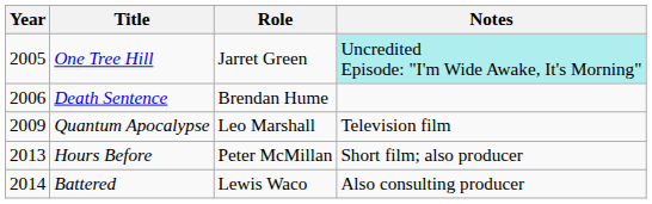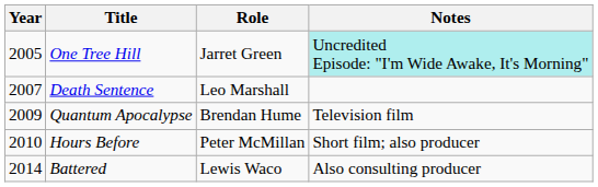 <table class="wikitable sortable">
 <tr>
 <th>Year</th>
 <th>Title</th>
 <th>Role</th>
 <th class="unsortable">Notes</th>
 </tr>
 <tr>
 <td>2005</td>
 <td><em><a href='#'>One Tree Hill</a></em></td>
 <td>Jarret Green</td>
 <td style="background: paleturquoise;">Uncredited<br>Episode: "I'm Wide Awake, It's Morning"</td>
 </tr>
 <tr>
-<td>2006</td>
+<td>2007</td>
 <td><em><a href='#'>Death Sentence</a></em></td>
-<td>Brendan Hume</td>
+<td>Leo Marshall</td>
 <td></td>
 </tr>
 <tr>
 <td>2009</td>
 <td><em>Quantum Apocalypse</em></td>
-<td>Leo Marshall</td>
+<td>Brendan Hume</td>
 <td>Television film</td>
 </tr>
 <tr>
-<td>2013</td>
+<td>2010</td>
 <td><em>Hours Before</em></td>
 <td>Peter McMillan</td>
 <td>Short film; also producer</td>
 </tr>
 <tr>
 <td>2014</td>
 <td><em>Battered</em></td>
 <td>Lewis Waco</td>
 <td>Also consulting producer</td>
 </tr>
 </table>
